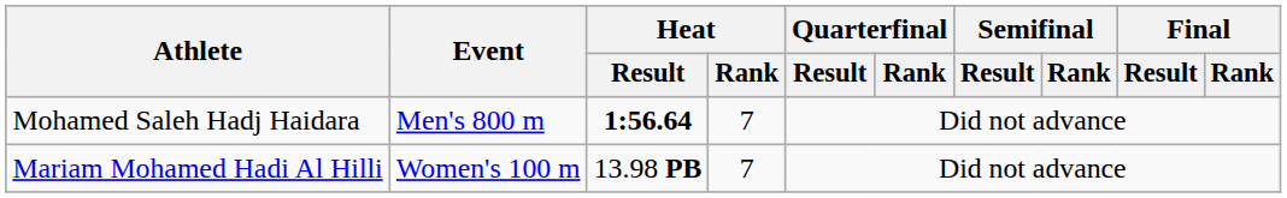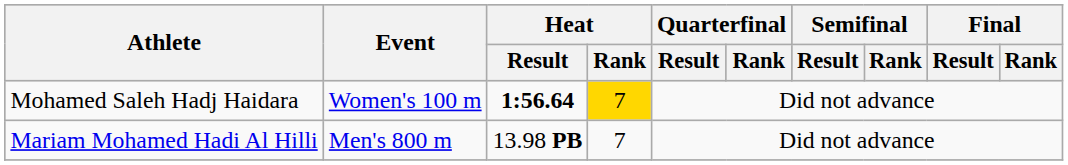 <table class=wikitable style="font-size:90%">
 <tr>
 <th rowspan="2">Athlete</th>
 <th rowspan="2">Event</th>
 <th colspan="2">Heat</th>
 <th colspan="2">Quarterfinal</th>
 <th colspan="2">Semifinal</th>
 <th colspan="2">Final</th>
 </tr>
 <tr style="font-size:95%">
 <th scope="col">Result</th>
 <th scope="col">Rank</th>
 <th scope="col">Result</th>
 <th scope="col">Rank</th>
 <th scope="col">Result</th>
 <th scope="col">Rank</th>
 <th scope="col">Result</th>
 <th scope="col">Rank</th>
 </tr>
 <tr align=center>
 <td align=left>Mohamed Saleh Hadj Haidara</td>
-<td align=left><a href='#'>Men's 800 m</a></td>
+<td align=left><a href='#'>Women's 100 m</a></td>
 <td><strong>1:56.64</strong></td>
-<td>7</td>
+<td style="background: gold;">7</td>
 <td colspan=6>Did not advance</td>
 </tr>
 <tr align=center>
 <td align=left><a href='#'>Mariam Mohamed Hadi Al Hilli</a></td>
-<td align=left><a href='#'>Women's 100 m</a></td>
+<td align=left><a href='#'>Men's 800 m</a></td>
 <td>13.98 <strong>PB</strong></td>
 <td>7</td>
 <td colspan=6>Did not advance</td>
 </tr>
 </table>
